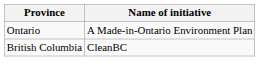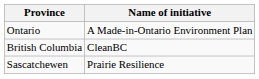 <table class="wikitable">
 <tr>
 <th>Province</th>
 <th>Name of initiative</th>
 </tr>
 <tr>
 <td>Ontario</td>
 <td>A Made-in-Ontario Environment Plan</td>
 </tr>
 <tr>
 <td>British Columbia</td>
 <td>CleanBC</td>
 </tr>
+<tr>
+<td>Sascatchewen</td>
+<td>Prairie Resilience</td>
+</tr>
 </table>
